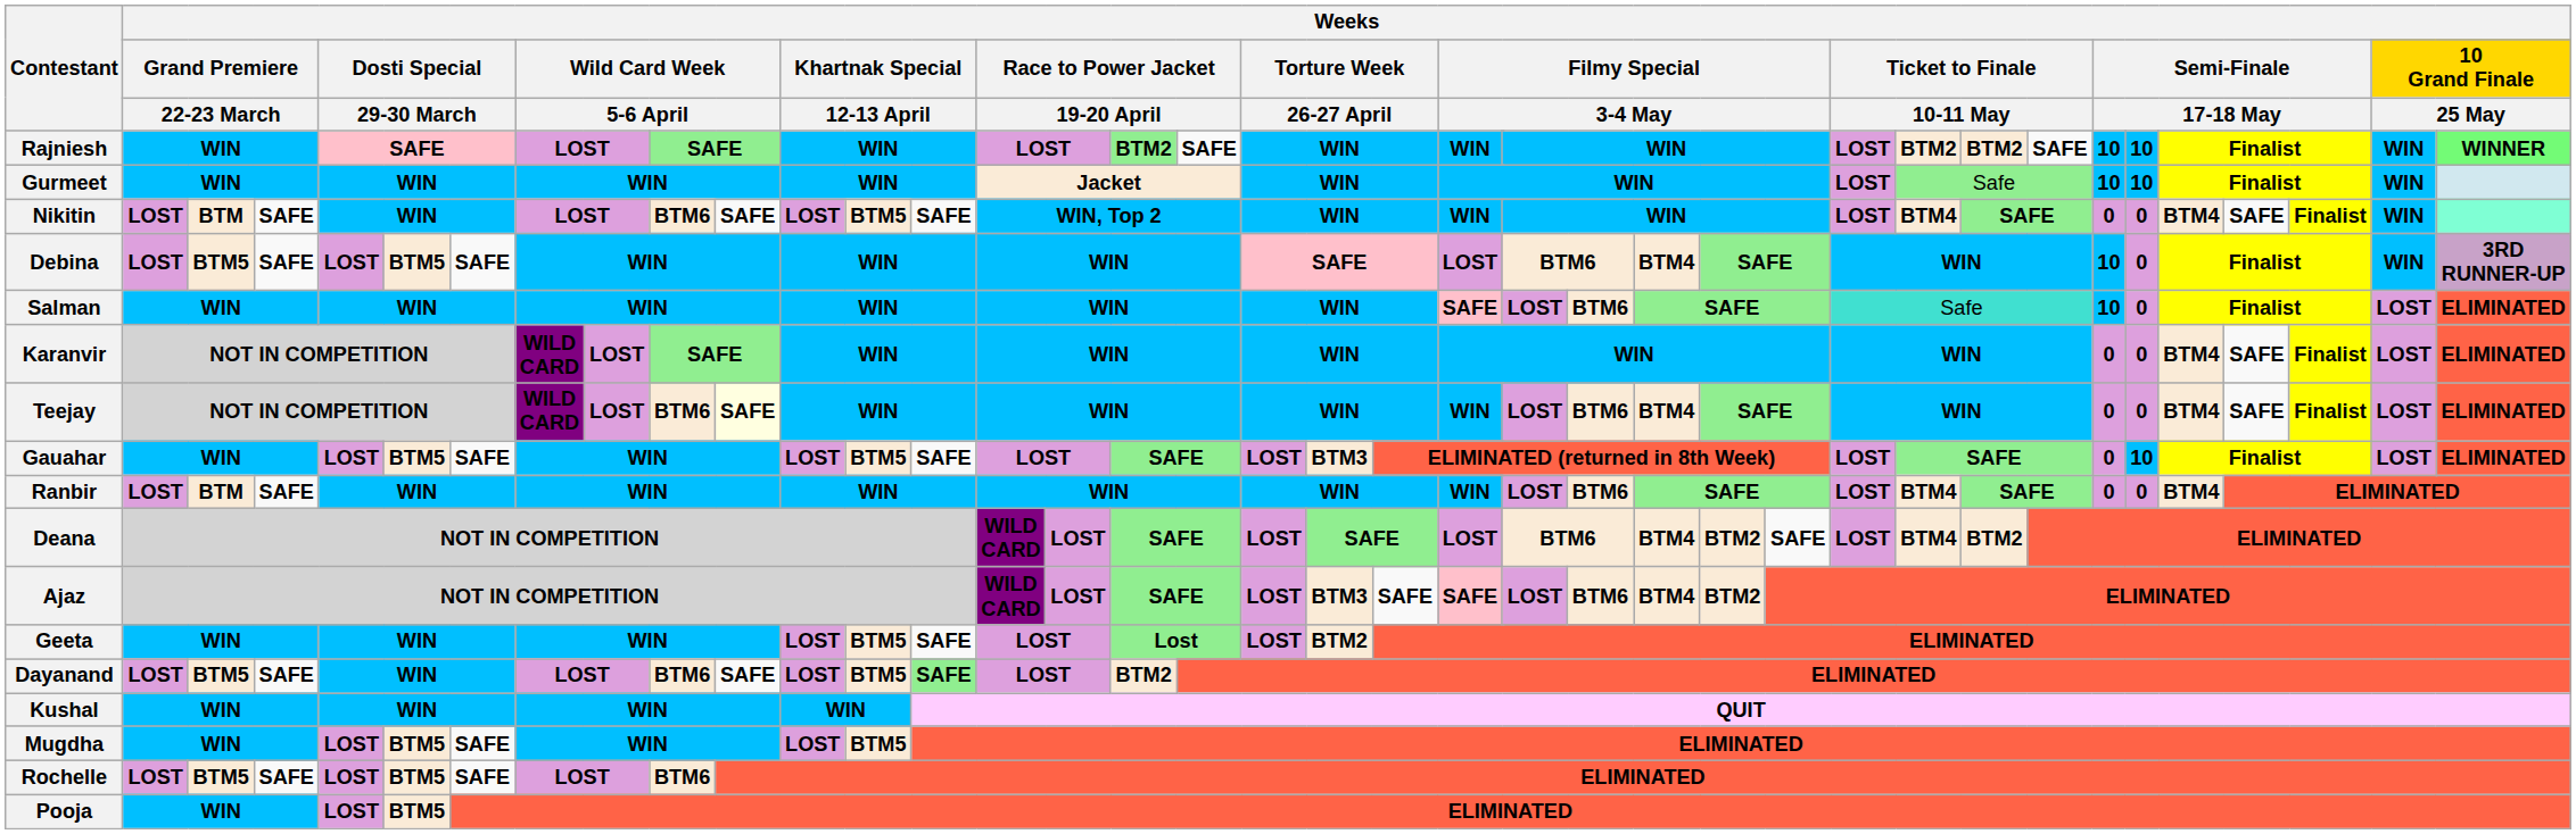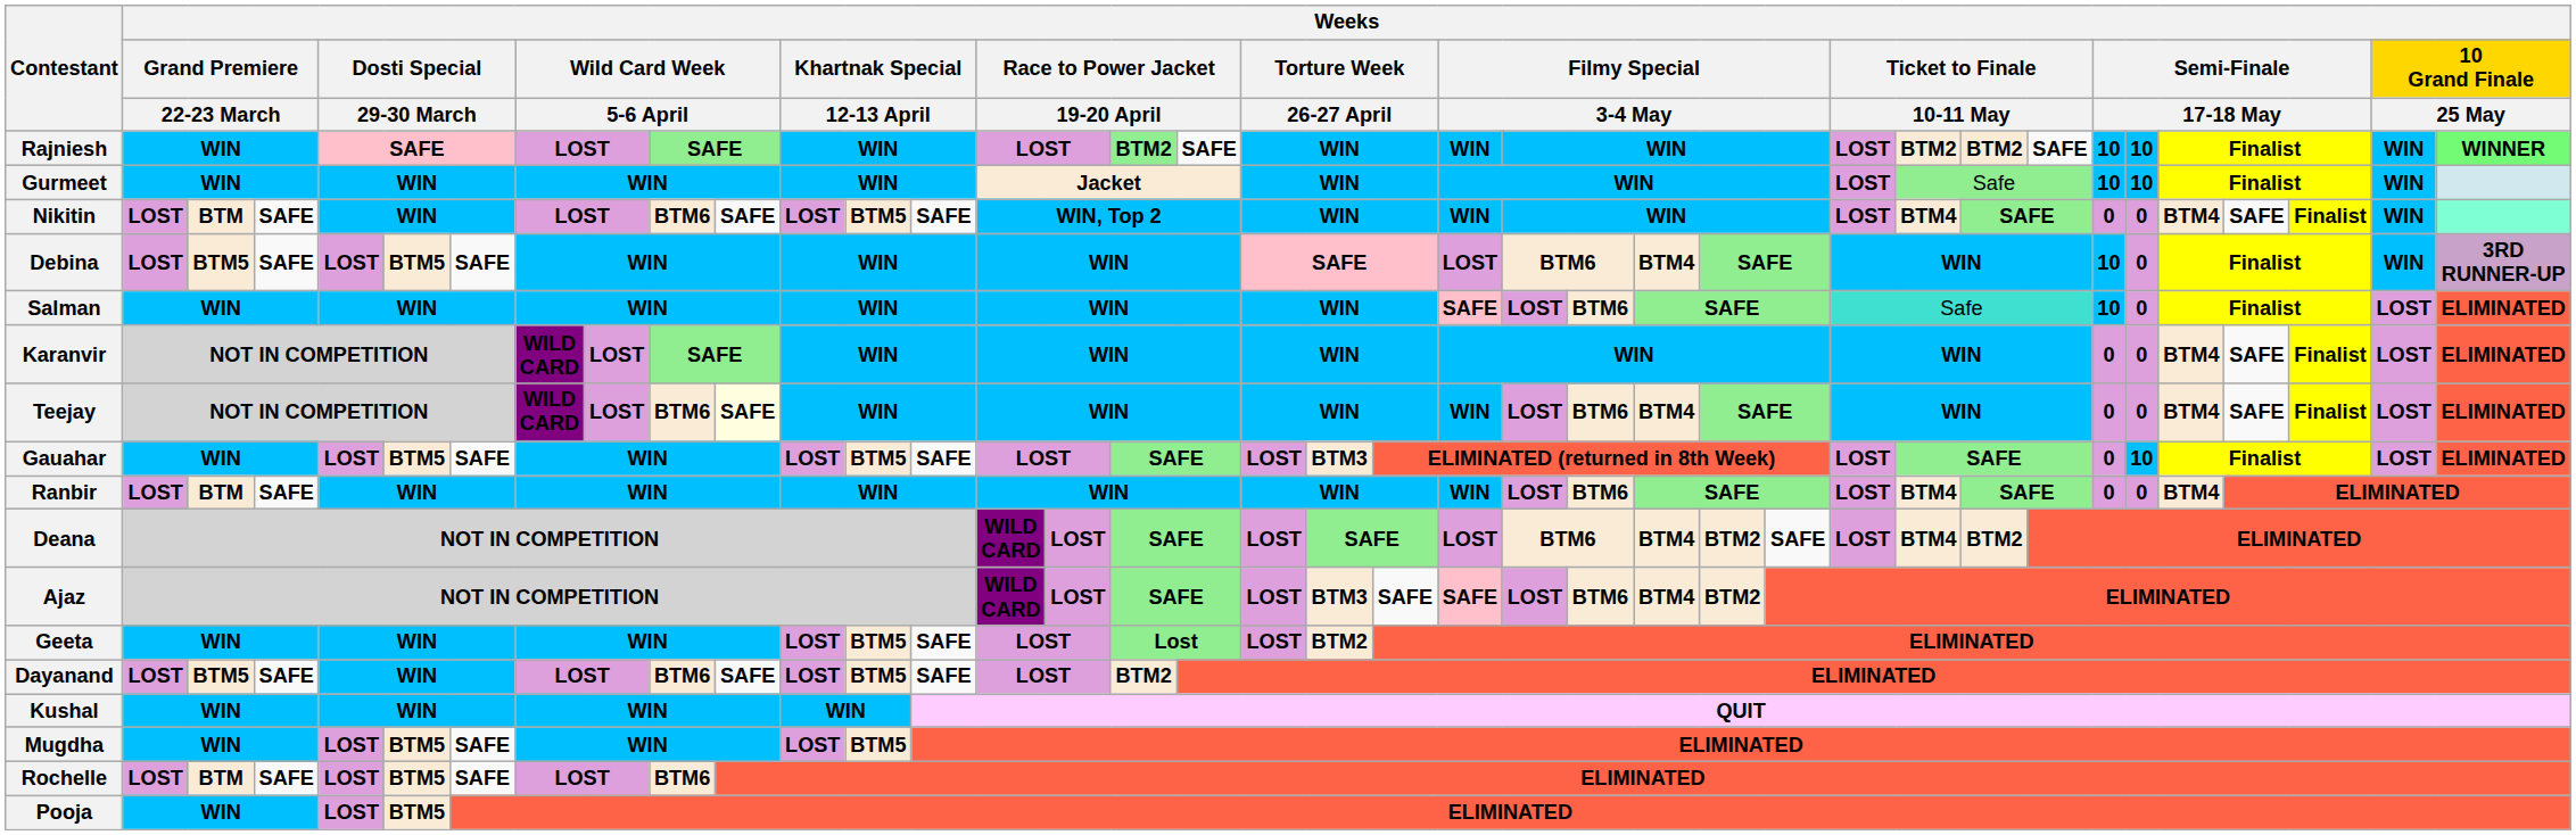 <table class="wikitable" border="2" class="wikitable" style="text-align:center;font-size:75%">
 <tr>
 <th rowspan="3">Contestant</th>
 <th colspan="39"><strong>Weeks</strong></th>
 </tr>
 <tr>
 <th colspan="3">Grand Premiere</th>
 <th colspan="3">Dosti Special</th>
 <th colspan="4">Wild Card Week</th>
 <th colspan="3">Khartnak Special</th>
 <th colspan="4">Race to Power Jacket</th>
 <th colspan="3">Torture Week</th>
 <th colspan="7">Filmy Special</th>
 <th colspan="4">Ticket to Finale</th>
 <th colspan="5">Semi-Finale</th>
 <th colspan="3" style="background:gold">10<br>Grand Finale</th>
 </tr>
 <tr>
 <th colspan="3">22-23 March</th>
 <th colspan="3">29-30 March</th>
 <th colspan="4">5-6 April</th>
 <th colspan="3">12-13 April</th>
 <th colspan="4">19-20 April</th>
 <th colspan="3">26-27 April</th>
 <th colspan="7">3-4 May</th>
 <th colspan="4">10-11 May</th>
 <th colspan="5">17-18 May</th>
 <th colspan="3">25 May</th>
 </tr>
 <tr>
 <th>Rajniesh</th>
 <td colspan="3" bgcolor="deepskyblue"><strong>WIN</strong></td>
 <td colspan=3 bgcolor="pink"><strong>SAFE</strong></td>
 <td colspan="2" bgcolor="plum"><strong>LOST</strong></td>
 <td colspan="2" bgcolor="lightgreen"><strong>SAFE</strong></td>
 <td colspan=3 bgcolor="deepskyblue"><strong>WIN</strong></td>
 <td colspan="2" bgcolor="plum"><strong>LOST</strong></td>
 <td bgcolor="lightgreen"><strong>BTM2</strong></td>
 <td><strong>SAFE</strong></td>
 <td colspan="3" bgcolor="deepskyblue"><strong>WIN</strong></td>
 <td colspan="2" bgcolor="deepskyblue"><strong>WIN</strong></td>
 <td colspan=5  bgcolor="deepskyblue"><strong>WIN</strong></td>
 <td colspan="1" bgcolor="plum"><strong>LOST</strong></td>
 <td bgcolor="antiquewhite"><strong>BTM2</strong></td>
 <td bgcolor="antiquewhite"><strong>BTM2</strong></td>
 <td><strong>SAFE</strong></td>
 <td bgcolor="deepskyblue"><strong>10</strong></td>
 <td bgcolor="deepskyblue"><strong>10</strong></td>
 <td colspan=3 bgcolor="yellow"><strong>Finalist</strong></td>
 <td colspan=2 bgcolor="deepskyblue"><strong>WIN</strong></td>
 <td colspan="1" bgcolor="#73FB76"><strong>WINNER</strong></td>
 </tr>
 <tr>
 <th>Gurmeet</th>
 <td colspan="3" bgcolor="deepskyblue"><strong>WIN</strong></td>
 <td colspan=3 bgcolor="deepskyblue"><strong>WIN</strong></td>
 <td colspan=4 bgcolor="deepskyblue"><strong>WIN</strong></td>
 <td colspan=3 bgcolor="deepskyblue"><strong>WIN</strong></td>
 <td colspan="4" bgcolor="antiquewhite"><strong>Jacket</strong></td>
 <td colspan="3" bgcolor="deepskyblue"><strong>WIN</strong></td>
 <td colspan=7  bgcolor="deepskyblue"><strong>WIN</strong></td>
 <td colspan="1" bgcolor="plum"><strong>LOST</strong></td>
 <td colspan=3 bgcolor="lightgreen">Safe</td>
 <td bgcolor="deepskyblue"><strong>10</strong></td>
 <td bgcolor="deepskyblue"><strong>10</strong></td>
 <td colspan=3 bgcolor="yellow"><strong>Finalist</strong></td>
 <td colspan=2 bgcolor="deepskyblue"><strong>WIN</strong></td>
 <td colspan="1" bgcolor="#D1E8EF"><strong></strong></td>
 </tr>
 <tr>
 <th>Nikitin</th>
 <td colspan="1" bgcolor="plum"><strong>LOST</strong></td>
 <td bgcolor="antiquewhite"><strong>BTM</strong></td>
 <td><strong>SAFE</strong></td>
 <td colspan=3 bgcolor="deepskyblue"><strong>WIN</strong></td>
 <td colspan="2" bgcolor="plum"><strong>LOST</strong></td>
 <td colspan=1 bgcolor="antiquewhite"><strong>BTM6</strong></td>
 <td><strong>SAFE</strong></td>
 <td colspan="1" bgcolor="plum"><strong>LOST</strong></td>
 <td colspan=1 bgcolor="antiquewhite"><strong>BTM5</strong></td>
 <td><strong>SAFE</strong></td>
 <td colspan=4  bgcolor="deepskyblue"><strong>WIN, Top 2</strong></td>
 <td colspan="3" bgcolor="deepskyblue"><strong>WIN</strong></td>
 <td colspan="2" bgcolor="deepskyblue"><strong>WIN</strong></td>
 <td colspan=5  bgcolor="deepskyblue"><strong>WIN</strong></td>
 <td colspan="1" bgcolor="plum"><strong>LOST</strong></td>
 <td bgcolor="antiquewhite"><strong>BTM4</strong></td>
 <td colspan=2 bgcolor="lightgreen"><strong>SAFE</strong></td>
 <td colspan="1" bgcolor="plum"><strong>0</strong></td>
 <td colspan="1" bgcolor="plum"><strong>0</strong></td>
 <td bgcolor="antiquewhite"><strong>BTM4</strong></td>
 <td><strong>SAFE</strong></td>
 <td colspan=1 bgcolor="yellow"><strong>Finalist</strong></td>
 <td colspan=2 bgcolor="deepskyblue"><strong>WIN</strong></td>
 <td colspan="1" bgcolor="#7FFFD4"><strong></strong></td>
 </tr>
 <tr>
 <th>Debina</th>
 <td colspan="1" bgcolor="plum"><strong>LOST</strong></td>
 <td bgcolor="antiquewhite"><strong>BTM5</strong></td>
 <td><strong>SAFE</strong></td>
 <td colspan="1" bgcolor="plum"><strong>LOST</strong></td>
 <td colspan=1 bgcolor="antiquewhite"><strong>BTM5</strong></td>
 <td><strong>SAFE</strong></td>
 <td colspan=4 bgcolor="deepskyblue"><strong>WIN</strong></td>
 <td colspan=3 bgcolor="deepskyblue"><strong>WIN</strong></td>
 <td colspan=4 bgcolor="deepskyblue"><strong>WIN</strong></td>
 <td colspan="3" bgcolor="pink"><strong>SAFE</strong></td>
 <td colspan="1" bgcolor="plum"><strong>LOST</strong></td>
 <td colspan=3 bgcolor="antiquewhite"><strong>BTM6</strong></td>
 <td colspan=1 bgcolor="antiquewhite"><strong>BTM4</strong></td>
 <td colspan=2  bgcolor="lightgreen"><strong>SAFE</strong></td>
 <td colspan=4 bgcolor="deepskyblue"><strong>WIN</strong></td>
 <td bgcolor="deepskyblue"><strong>10</strong></td>
 <td colspan="1" bgcolor="plum"><strong>0</strong></td>
 <td colspan=3 bgcolor="yellow"><strong>Finalist</strong></td>
 <td colspan=2 bgcolor="deepskyblue"><strong>WIN</strong></td>
 <td bgcolor="#C8A2C8"><strong>3RD RUNNER-UP</strong></td>
 </tr>
 <tr>
 <th>Salman</th>
 <td colspan="3" bgcolor="deepskyblue"><strong>WIN</strong></td>
 <td colspan=3 bgcolor="deepskyblue"><strong>WIN</strong></td>
 <td colspan=4 bgcolor="deepskyblue"><strong>WIN</strong></td>
 <td colspan=3 bgcolor="deepskyblue"><strong>WIN</strong></td>
 <td colspan=4 bgcolor="deepskyblue"><strong>WIN</strong></td>
 <td colspan="3" bgcolor="deepskyblue"><strong>WIN</strong></td>
 <td colspan=2 bgcolor="pink"><strong>SAFE</strong></td>
 <td colspan="1" bgcolor="plum"><strong>LOST</strong></td>
 <td bgcolor="antiquewhite"><strong>BTM6</strong></td>
 <td colspan=3  bgcolor="lightgreen"><strong>SAFE</strong></td>
 <td colspan="4" bgcolor="turquoise">Safe</td>
 <td bgcolor="deepskyblue"><strong>10</strong></td>
 <td colspan="1" bgcolor="plum"><strong>0</strong></td>
 <td colspan=3 bgcolor="yellow"><strong>Finalist</strong></td>
 <td colspan="1" bgcolor="plum"><strong>LOST</strong></td>
 <td colspan="2" bgcolor="FF6347"><strong>ELIMINATED</strong></td>
 </tr>
 <tr>
 <th>Karanvir</th>
 <td colspan="6" bgcolor="lightgray"><strong>NOT IN COMPETITION</strong></td>
 <td colspan=1 bgcolor="purple"><span><strong>WILD CARD</strong></span></td>
 <td colspan="1" bgcolor="plum"><strong>LOST</strong></td>
 <td colspan=2  bgcolor="lightgreen"><strong>SAFE</strong></td>
 <td colspan=3 bgcolor="deepskyblue"><strong>WIN</strong></td>
 <td colspan=4 bgcolor="deepskyblue"><strong>WIN</strong></td>
 <td colspan="3" bgcolor="deepskyblue"><strong>WIN</strong></td>
 <td colspan=7 bgcolor="deepskyblue"><strong>WIN</strong></td>
 <td colspan=4 bgcolor="deepskyblue"><strong>WIN</strong></td>
 <td colspan="1" bgcolor="plum"><strong>0</strong></td>
 <td colspan="1" bgcolor="plum"><strong>0</strong></td>
 <td bgcolor="antiquewhite"><strong>BTM4</strong></td>
 <td><strong>SAFE</strong></td>
 <td colspan=1 bgcolor="yellow"><strong>Finalist</strong></td>
 <td colspan="1" bgcolor="plum"><strong>LOST</strong></td>
 <td colspan="2" bgcolor="FF6347"><strong>ELIMINATED</strong></td>
 </tr>
 <tr>
 <th>Teejay</th>
 <td colspan="6" bgcolor="lightgray"><strong>NOT IN COMPETITION</strong></td>
 <td colspan=1 bgcolor="purple"><span><strong>WILD CARD</strong></span></td>
 <td colspan="1" bgcolor="plum"><strong>LOST</strong></td>
 <td colspan=1 bgcolor="antiquewhite"><strong>BTM6</strong></td>
 <td style="background: lightyellow;"><strong>SAFE</strong></td>
 <td colspan=3 bgcolor="deepskyblue"><strong>WIN</strong></td>
 <td colspan=4  bgcolor="deepskyblue"><strong>WIN</strong></td>
 <td colspan="3" bgcolor="deepskyblue"><strong>WIN</strong></td>
 <td colspan=2 bgcolor="deepskyblue"><strong>WIN</strong></td>
 <td colspan="1" bgcolor="plum"><strong>LOST</strong></td>
 <td bgcolor="antiquewhite"><strong>BTM6</strong></td>
 <td colspan=1 bgcolor="antiquewhite"><strong>BTM4</strong></td>
 <td colspan=2  bgcolor="lightgreen"><strong>SAFE</strong></td>
 <td colspan=4 bgcolor="deepskyblue"><strong>WIN</strong></td>
 <td colspan="1" bgcolor="plum"><strong>0</strong></td>
 <td colspan="1" bgcolor="plum"><strong>0</strong></td>
 <td bgcolor="antiquewhite"><strong>BTM4</strong></td>
 <td><strong>SAFE</strong></td>
 <td colspan=1 bgcolor="yellow"><strong>Finalist</strong></td>
 <td colspan="1" bgcolor="plum"><strong>LOST</strong></td>
 <td colspan="2" bgcolor="FF6347"><strong>ELIMINATED</strong></td>
 </tr>
 <tr>
 <th>Gauahar</th>
 <td colspan="3" bgcolor="deepskyblue"><strong>WIN</strong></td>
 <td colspan="1" bgcolor="plum"><strong>LOST</strong></td>
 <td colspan=1 bgcolor="antiquewhite"><strong>BTM5</strong></td>
 <td><strong>SAFE</strong></td>
 <td colspan=4 bgcolor="deepskyblue"><strong>WIN</strong></td>
 <td colspan="1" bgcolor="plum"><strong>LOST</strong></td>
 <td colspan=1 bgcolor="antiquewhite"><strong>BTM5</strong></td>
 <td><strong>SAFE</strong></td>
 <td colspan="2" bgcolor="plum"><strong>LOST</strong></td>
 <td colspan=2  bgcolor="lightgreen"><strong>SAFE</strong></td>
 <td colspan="1" bgcolor="plum"><strong>LOST</strong></td>
 <td bgcolor="antiquewhite"><strong>BTM3</strong></td>
 <td colspan=8 bgcolor=FF6347><strong>ELIMINATED (returned in 8th Week)</strong></td>
 <td colspan="1" bgcolor="plum"><strong>LOST</strong></td>
 <td colspan=3 bgcolor="lightgreen"><strong>SAFE</strong></td>
 <td colspan="1" bgcolor="plum"><strong>0</strong></td>
 <td bgcolor="deepskyblue"><strong>10</strong></td>
 <td colspan=3 bgcolor="yellow"><strong>Finalist</strong></td>
 <td colspan="1" bgcolor="plum"><strong>LOST</strong></td>
 <td colspan="2" bgcolor="FF6347"><strong>ELIMINATED</strong></td>
 </tr>
 <tr>
 <th>Ranbir</th>
 <td colspan="1" bgcolor="plum"><strong>LOST</strong></td>
 <td bgcolor="antiquewhite"><strong>BTM</strong></td>
 <td><strong>SAFE</strong></td>
 <td colspan=3 bgcolor="deepskyblue"><strong>WIN</strong></td>
 <td colspan=4 bgcolor="deepskyblue"><strong>WIN</strong></td>
 <td colspan=3 bgcolor="deepskyblue"><strong>WIN</strong></td>
 <td colspan=4  bgcolor="deepskyblue"><strong>WIN</strong></td>
 <td colspan=3 bgcolor="deepskyblue"><strong>WIN</strong></td>
 <td colspan=2 bgcolor="deepskyblue"><strong>WIN</strong></td>
 <td colspan="1" bgcolor="plum"><strong>LOST</strong></td>
 <td bgcolor="antiquewhite"><strong>BTM6</strong></td>
 <td colspan=3  bgcolor="lightgreen"><strong>SAFE</strong></td>
 <td colspan="1" bgcolor="plum"><strong>LOST</strong></td>
 <td bgcolor="antiquewhite"><strong>BTM4</strong></td>
 <td colspan=2 bgcolor="lightgreen"><strong>SAFE</strong></td>
 <td colspan="1" bgcolor="plum"><strong>0</strong></td>
 <td colspan="1" bgcolor="plum"><strong>0</strong></td>
 <td bgcolor="antiquewhite"><strong>BTM4</strong></td>
 <td colspan="5" bgcolor="FF6347"><strong>ELIMINATED</strong></td>
 </tr>
 <tr>
 <th>Deana</th>
 <td colspan="13" bgcolor="lightgray"><strong>NOT IN COMPETITION</strong></td>
 <td colspan=1  bgcolor="purple"><span><strong>WILD CARD</strong></span></td>
 <td colspan="1" bgcolor="plum"><strong>LOST</strong></td>
 <td colspan=2 bgcolor="lightgreen"><strong>SAFE</strong></td>
 <td colspan="1" bgcolor="plum"><strong>LOST</strong></td>
 <td colspan=2 bgcolor="lightgreen"><strong>SAFE</strong></td>
 <td colspan="1" bgcolor="plum"><strong>LOST</strong></td>
 <td colspan=3 bgcolor="antiquewhite"><strong>BTM6</strong></td>
 <td colspan=1 bgcolor="antiquewhite"><strong>BTM4</strong></td>
 <td colspan=1 bgcolor="antiquewhite"><strong>BTM2</strong></td>
 <td><strong>SAFE</strong></td>
 <td colspan="1" bgcolor="plum"><strong>LOST</strong></td>
 <td bgcolor="antiquewhite"><strong>BTM4</strong></td>
 <td bgcolor="antiquewhite"><strong>BTM2</strong></td>
 <td colspan="9" bgcolor="FF6347"><strong>ELIMINATED</strong></td>
 </tr>
 <tr>
 <th>Ajaz</th>
 <td colspan="13" bgcolor="lightgray"><strong>NOT IN COMPETITION</strong></td>
 <td colspan=1 bgcolor="purple"><span><strong>WILD CARD</strong></span></td>
 <td colspan="1" bgcolor="plum"><strong>LOST</strong></td>
 <td colspan=2  bgcolor="lightgreen"><strong>SAFE</strong></td>
 <td colspan="1" bgcolor="plum"><strong>LOST</strong></td>
 <td colspan=1 bgcolor="antiquewhite"><strong>BTM3</strong></td>
 <td><strong>SAFE</strong></td>
 <td colspan=2 bgcolor="pink"><strong>SAFE</strong></td>
 <td colspan="1" bgcolor="plum"><strong>LOST</strong></td>
 <td bgcolor="antiquewhite"><strong>BTM6</strong></td>
 <td colspan=1 bgcolor="antiquewhite"><strong>BTM4</strong></td>
 <td colspan=1 bgcolor="antiquewhite"><strong>BTM2</strong></td>
 <td colspan="13" bgcolor="FF6347"><strong>ELIMINATED</strong></td>
 </tr>
 <tr>
 <th>Geeta</th>
 <td colspan="3" bgcolor="deepskyblue"><strong>WIN</strong></td>
 <td colspan=3 bgcolor="deepskyblue"><strong>WIN</strong></td>
 <td colspan=4 bgcolor="deepskyblue"><strong>WIN</strong></td>
 <td colspan="1" bgcolor="plum"><strong>LOST</strong></td>
 <td colspan=1 bgcolor="antiquewhite"><strong>BTM5</strong></td>
 <td><strong>SAFE</strong></td>
 <td colspan="2" bgcolor="plum"><strong>LOST</strong></td>
 <td colspan=2 bgcolor="lightgreen"><strong>Lost</strong></td>
 <td colspan="1" bgcolor="plum"><strong>LOST</strong></td>
 <td colspan=1 bgcolor="antiquewhite"><strong>BTM2</strong></td>
 <td colspan="20" bgcolor="FF6347"><strong>ELIMINATED</strong></td>
 </tr>
 <tr>
 <th>Dayanand</th>
 <td colspan="1" bgcolor="plum"><strong>LOST</strong></td>
 <td bgcolor="antiquewhite"><strong>BTM5</strong></td>
 <td><strong>SAFE</strong></td>
 <td colspan=3 bgcolor="deepskyblue"><strong>WIN</strong></td>
 <td colspan="2" bgcolor="plum"><strong>LOST</strong></td>
 <td colspan=1 bgcolor="antiquewhite"><strong>BTM6</strong></td>
 <td><strong>SAFE</strong></td>
 <td colspan="1" bgcolor="plum"><strong>LOST</strong></td>
 <td colspan=1 bgcolor="antiquewhite"><strong>BTM5</strong></td>
-<td style="background: lightgreen;"><strong>SAFE</strong></td>
+<td><strong>SAFE</strong></td>
 <td colspan="2" bgcolor="plum"><strong>LOST</strong></td>
 <td colspan=1 bgcolor="antiquewhite"><strong>BTM2</strong></td>
 <td colspan="23" bgcolor="FF6347"><strong>ELIMINATED</strong></td>
 </tr>
 <tr>
 <th>Kushal</th>
 <td colspan="3" bgcolor="deepskyblue"><strong>WIN</strong></td>
 <td colspan=3 bgcolor="deepskyblue"><strong>WIN</strong></td>
 <td colspan=4 bgcolor="deepskyblue"><strong>WIN</strong></td>
 <td colspan=2 bgcolor="deepskyblue"><strong>WIN</strong></td>
 <td colspan="27" bgcolor="#fcf"><strong>QUIT</strong></td>
 </tr>
 <tr>
 <th>Mugdha</th>
 <td colspan="3" bgcolor="deepskyblue"><strong>WIN</strong></td>
 <td colspan="1" bgcolor="plum"><strong>LOST</strong></td>
 <td colspan=1 bgcolor="antiquewhite"><strong>BTM5</strong></td>
 <td><strong>SAFE</strong></td>
 <td colspan=4 bgcolor="deepskyblue"><strong>WIN</strong></td>
 <td colspan="1" bgcolor="plum"><strong>LOST</strong></td>
 <td colspan=1 bgcolor="antiquewhite"><strong>BTM5</strong></td>
 <td colspan="27" bgcolor="FF6347"><strong>ELIMINATED</strong></td>
 </tr>
 <tr>
 <th>Rochelle</th>
 <td colspan="1" bgcolor="plum"><strong>LOST</strong></td>
-<td bgcolor="antiquewhite"><strong>BTM5</strong></td>
+<td bgcolor="antiquewhite"><strong>BTM</strong></td>
 <td><strong>SAFE</strong></td>
 <td colspan="1" bgcolor="plum"><strong>LOST</strong></td>
 <td colspan=1 bgcolor="antiquewhite"><strong>BTM5</strong></td>
 <td><strong>SAFE</strong></td>
 <td colspan="2" bgcolor="plum"><strong>LOST</strong></td>
 <td colspan=1 bgcolor="antiquewhite"><strong>BTM6</strong></td>
 <td colspan="30" bgcolor="FF6347"><strong>ELIMINATED</strong></td>
 </tr>
 <tr>
 <th>Pooja</th>
 <td colspan="3" bgcolor="deepskyblue"><strong>WIN</strong></td>
 <td colspan="1" bgcolor="plum"><strong>LOST</strong></td>
 <td colspan=1 bgcolor="antiquewhite"><strong>BTM5</strong></td>
 <td colspan="34" bgcolor="FF6347"><strong>ELIMINATED</strong></td>
 </tr>
 </table>
